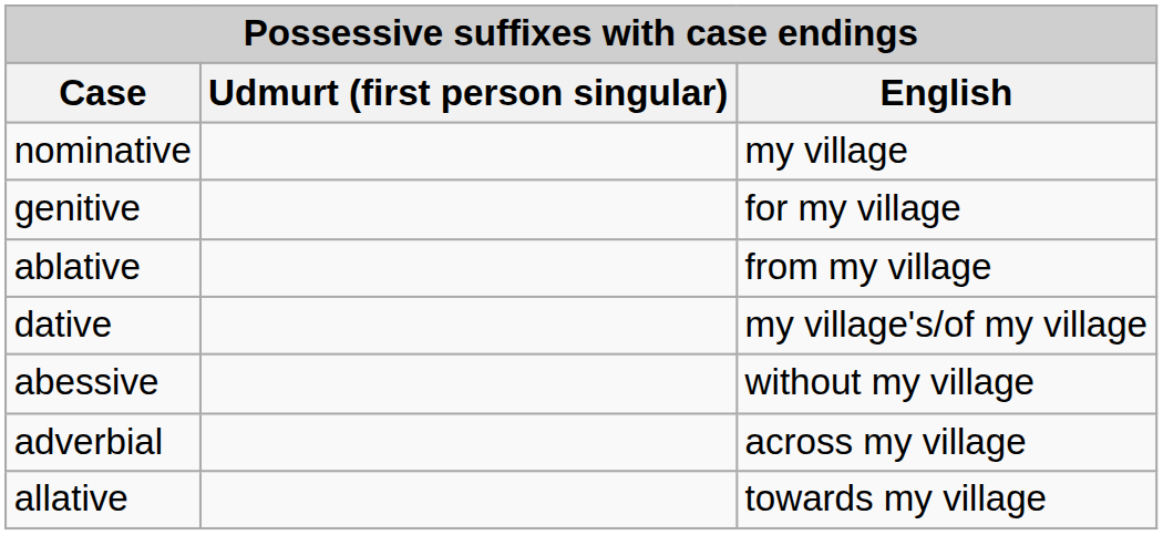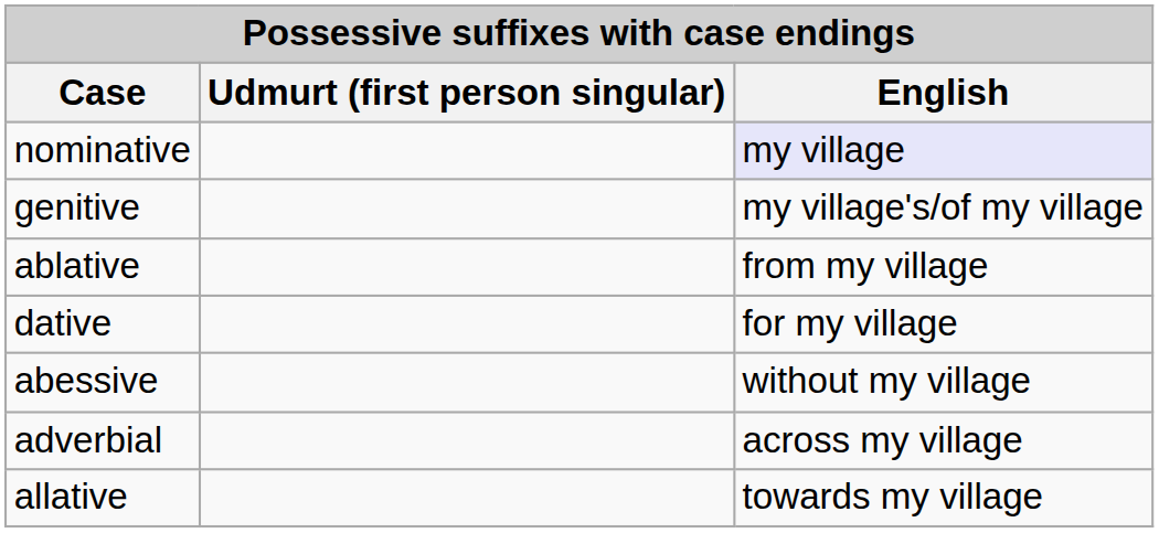 <table class="wikitable">
 <tr>
 <th colspan="4" style="background:#cfcfcf;">Possessive suffixes with case endings</th>
 </tr>
 <tr style="background:#dfdfdf;" |>
 <th>Case</th>
 <th>Udmurt (first person singular)</th>
 <th>English</th>
 </tr>
 <tr>
 <td>nominative</td>
 <td></td>
-<td>my village</td>
+<td style="background: lavender;">my village</td>
 </tr>
 <tr>
 <td>genitive</td>
 <td></td>
-<td>for my village</td>
+<td>my village's/of my village</td>
 </tr>
 <tr>
 <td>ablative</td>
 <td></td>
 <td>from my village</td>
 </tr>
 <tr>
 <td>dative</td>
 <td></td>
-<td>my village's/of my village</td>
+<td>for my village</td>
 </tr>
 <tr>
 <td>abessive</td>
 <td></td>
 <td>without my village</td>
 </tr>
 <tr>
 <td>adverbial</td>
 <td></td>
 <td>across my village</td>
 </tr>
 <tr>
 <td>allative</td>
 <td></td>
 <td>towards my village</td>
 </tr>
 </table>
